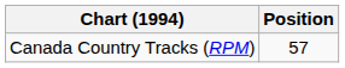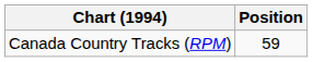 <table class="wikitable sortable">
 <tr>
 <th scope="col">Chart (1994)</th>
 <th scope="col">Position</th>
 </tr>
 <tr>
 <td>Canada Country Tracks (<em><a href='#'>RPM</a></em>)</td>
-<td align="center">57</td>
+<td align="center">59</td>
 </tr>
 </table>
